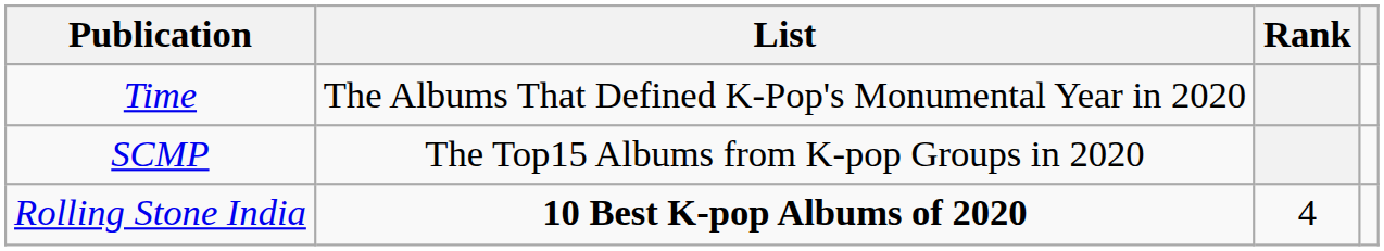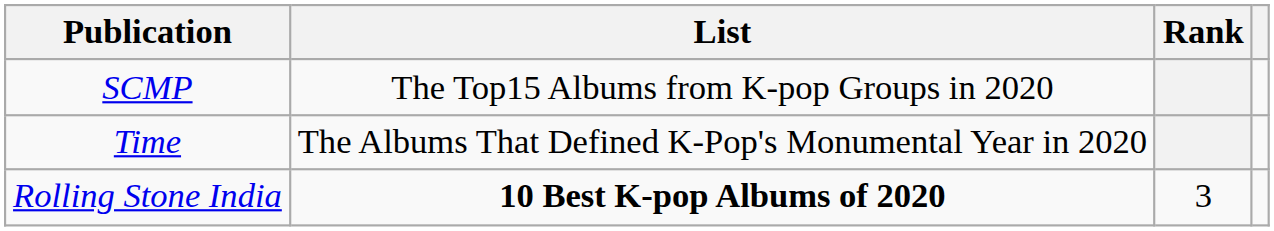 <table class="wikitable sortable plainrowheaders" style="text-align:center">
 <tr>
 <th scope="col">Publication</th>
 <th scope="col">List</th>
 <th scope="col">Rank</th>
 <th scope="col" class="unsortable"></th>
 </tr>
 <tr>
+<td><em><a href='#'>SCMP</a></em></td>
+<td>The Top15 Albums from K-pop Groups in 2020</td>
+<th></th>
+<td></td>
+</tr>
+<tr>
 <td scope="row"><em><a href='#'>Time</a></em></td>
 <td>The Albums That Defined K-Pop's Monumental Year in 2020</td>
 <th></th>
 <td></td>
 </tr>
 <tr>
-<td><em><a href='#'>SCMP</a></em></td>
-<td>The Top15 Albums from K-pop Groups in 2020</td>
-<th></th>
-<td></td>
-</tr>
-<tr>
 <td scope="row"><em><a href='#'>Rolling Stone India</a></em></td>
 <td><strong>10 Best K-pop Albums of 2020</strong></td>
-<td>4</td>
+<td>3</td>
 <td></td>
 </tr>
 </table>
